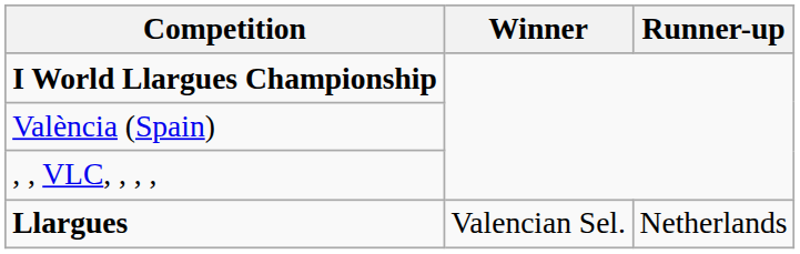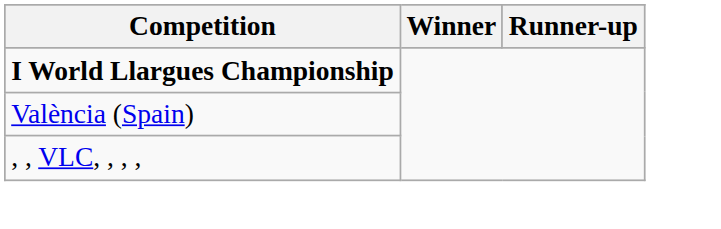 <table class="wikitable">
 <tr>
 <th><strong>Competition</strong></th>
 <th><strong>Winner</strong></th>
 <th><strong>Runner-up</strong></th>
 </tr>
 <tr>
 <td rowspan=1><strong>I World Llargues Championship</strong></td>
 </tr>
 <tr>
 <td rowspan=1><a href='#'>València</a> (<a href='#'>Spain</a>)</td>
 </tr>
 <tr>
 <td rowspan=1>, ,  <a href='#'>VLC</a>, , , , </td>
 </tr>
-<tr>
-<td rowspan=1><strong>Llargues</strong></td>
-<td>Valencian Sel.</td>
-<td>Netherlands</td>
-</tr>
 </table>
